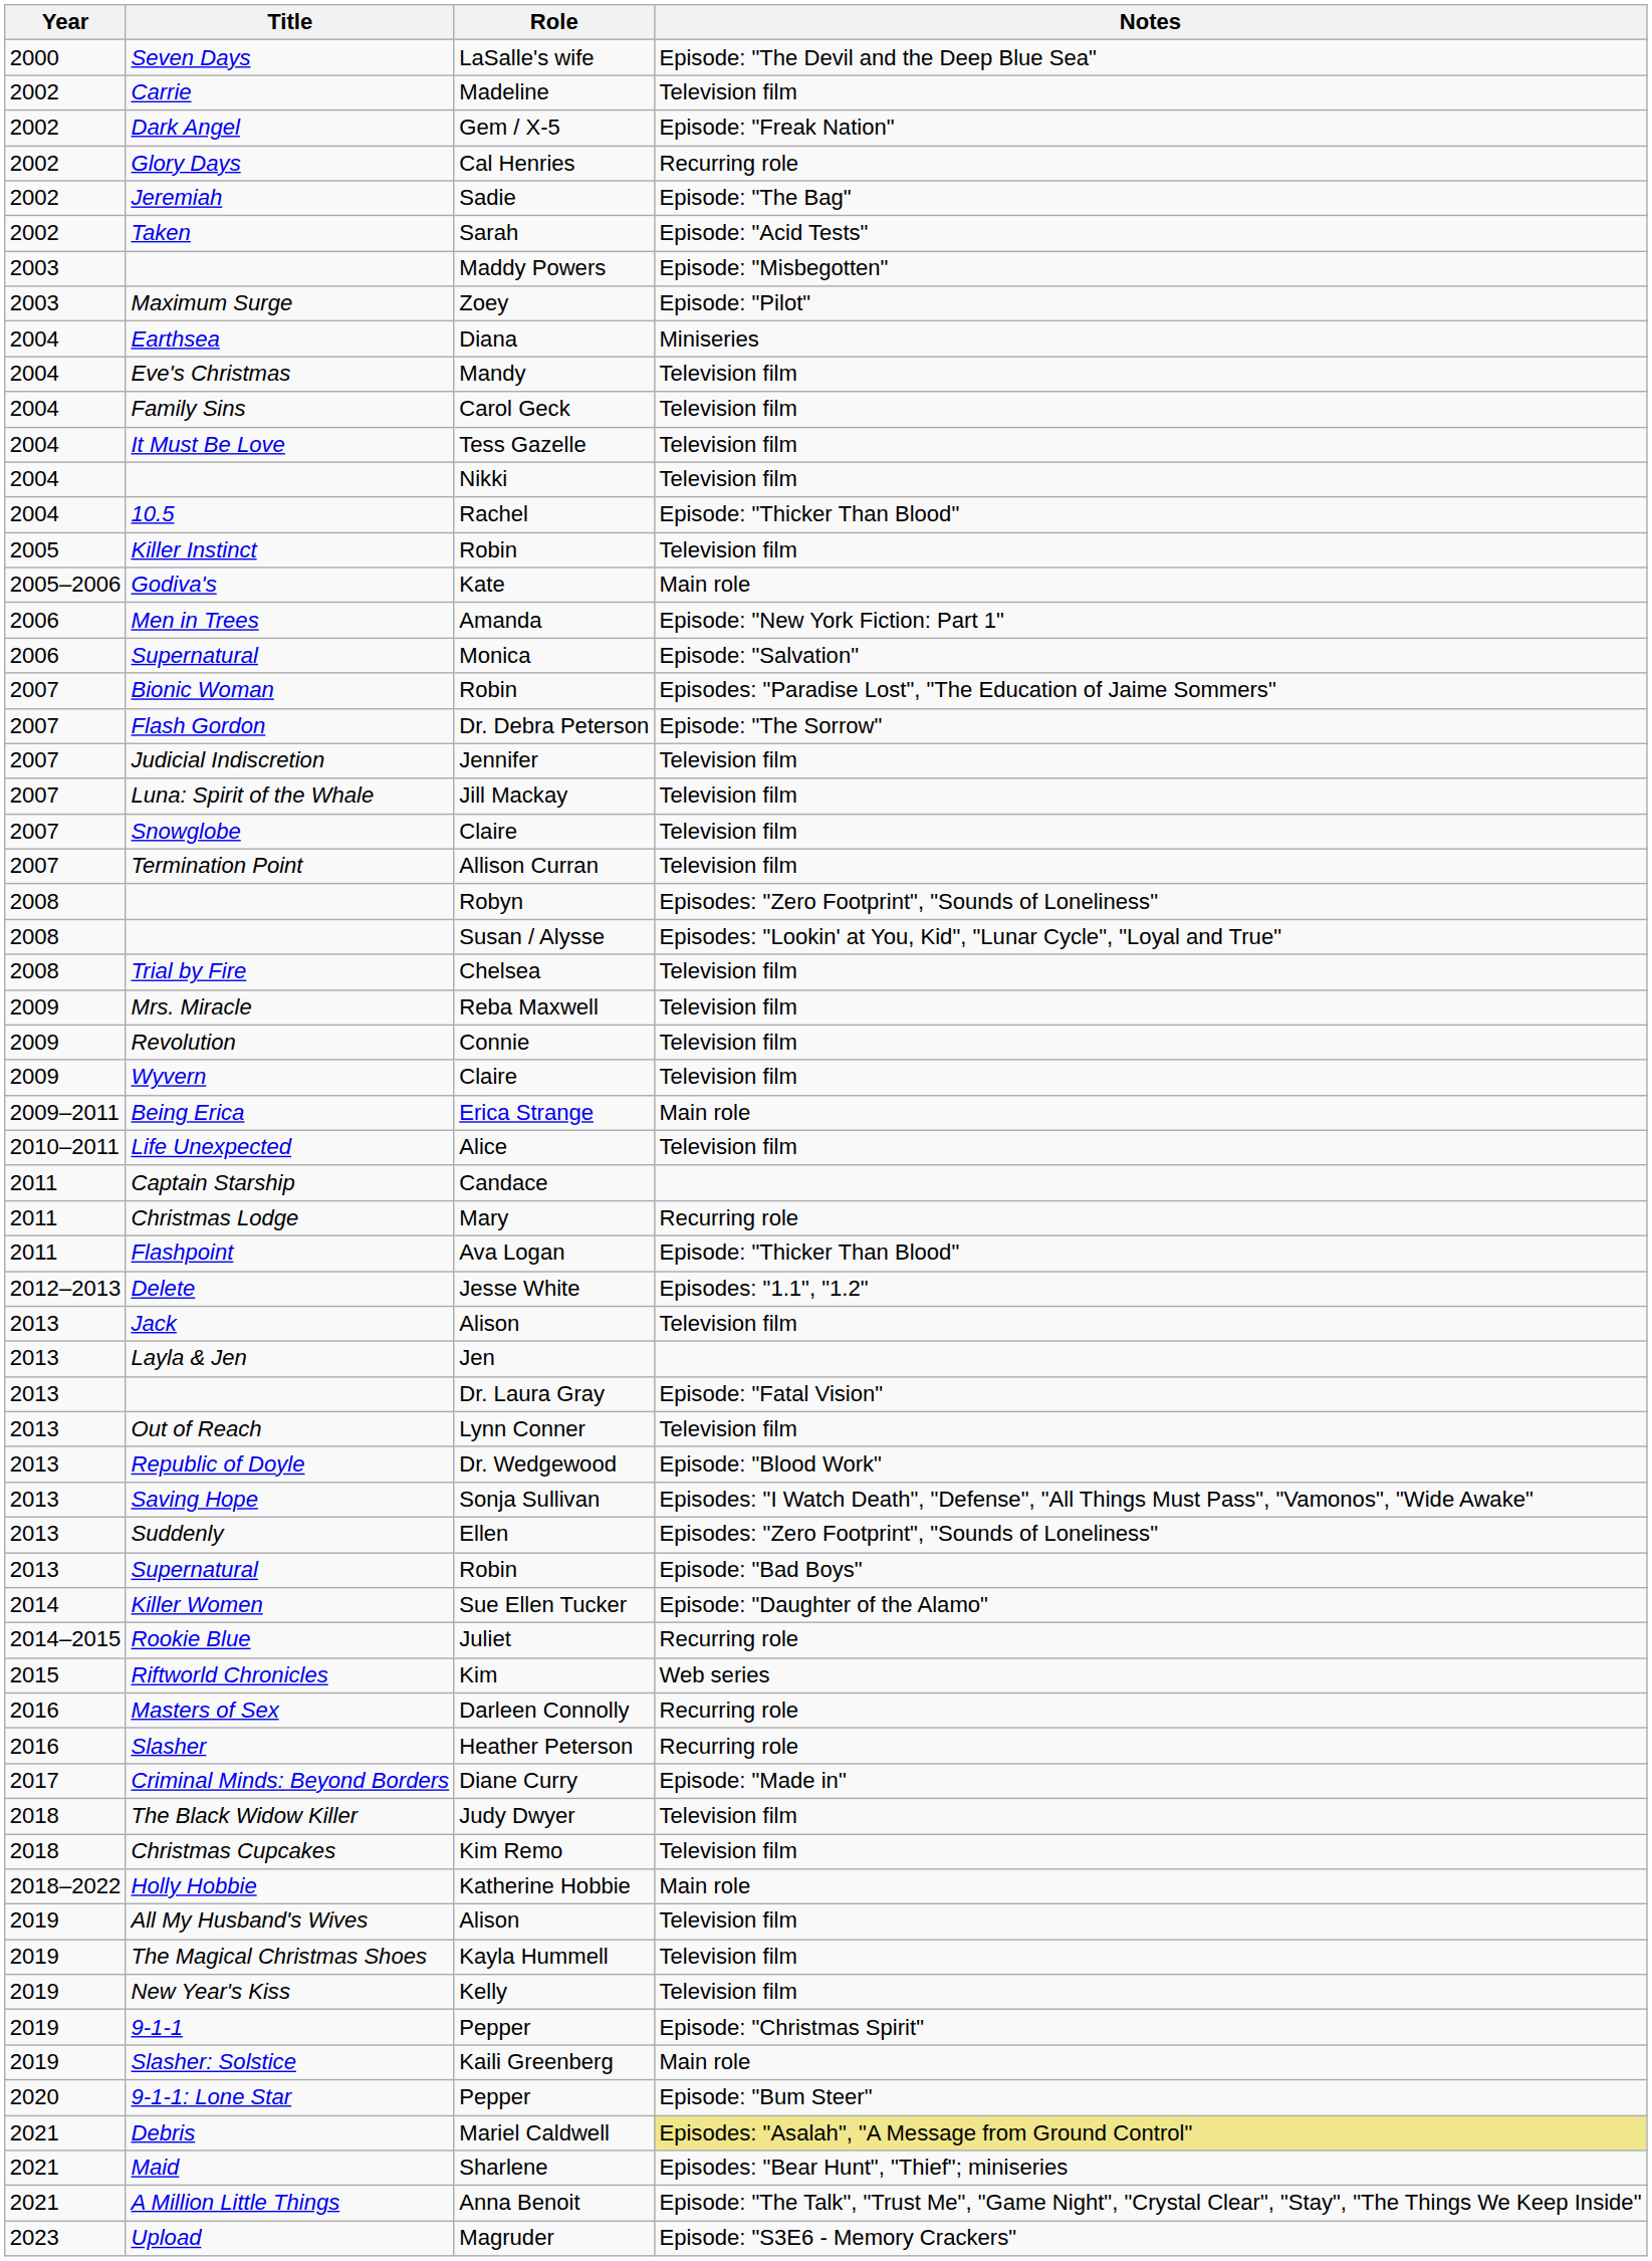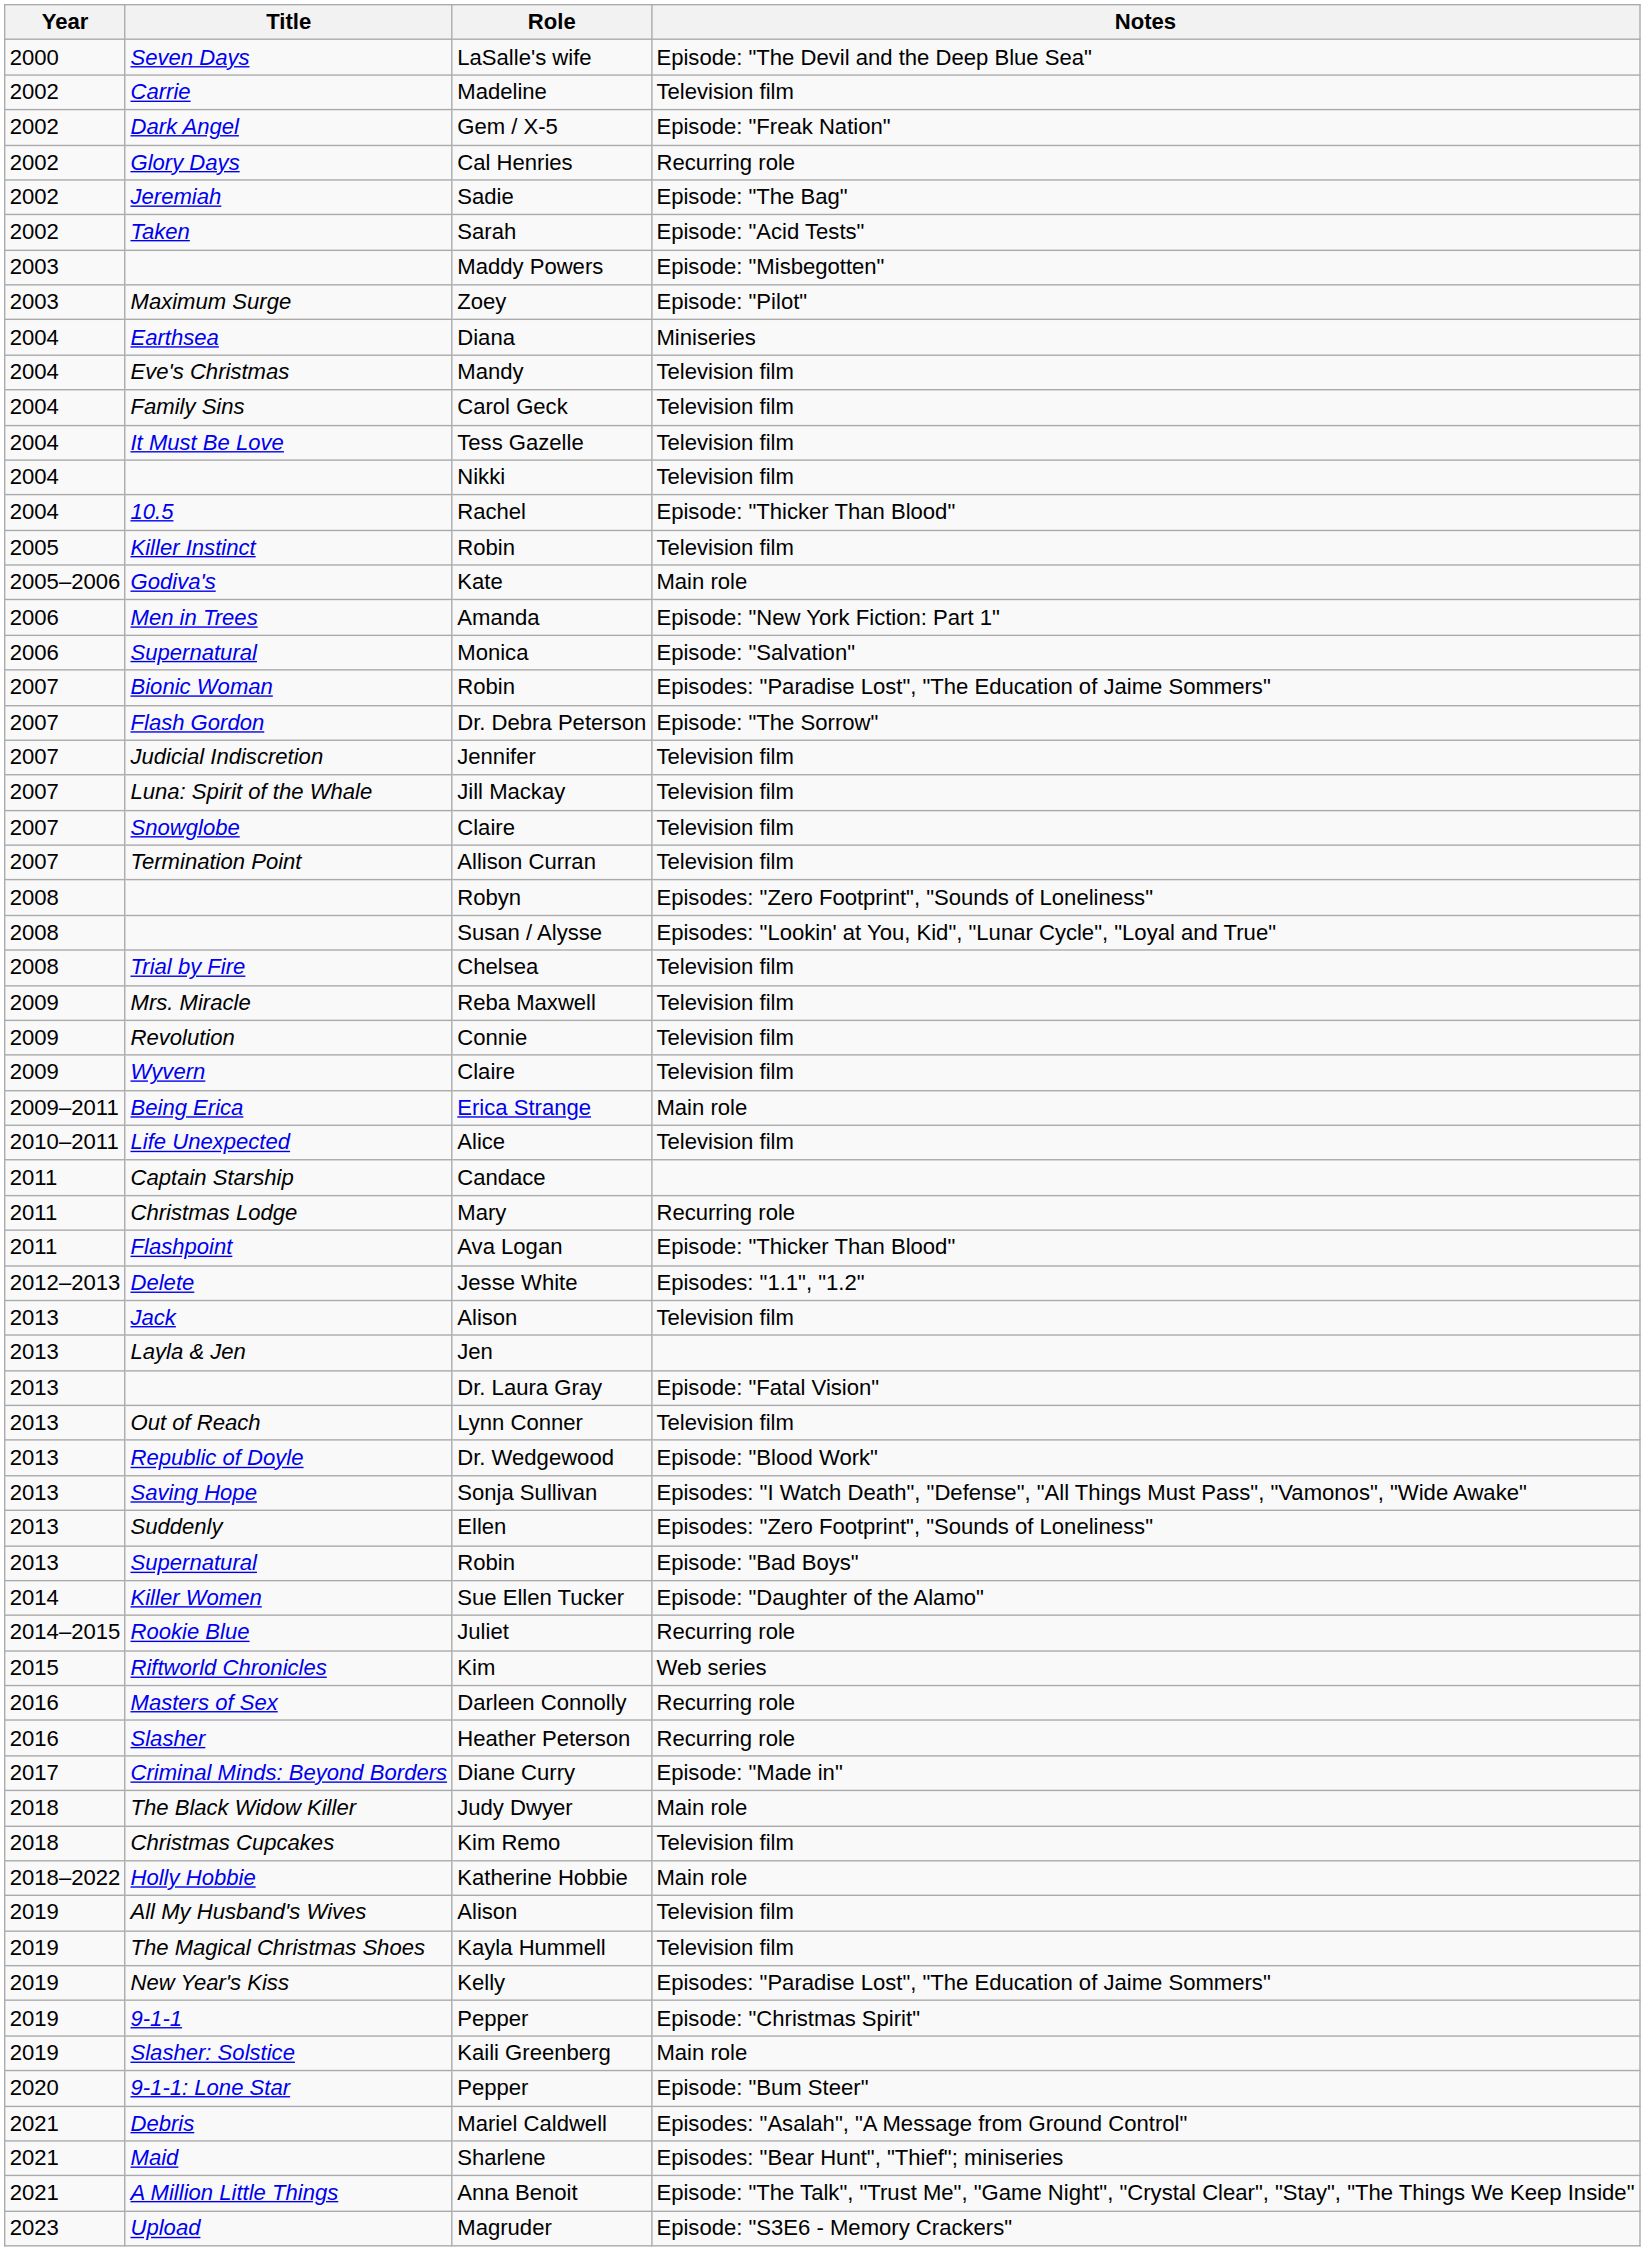 <table class="wikitable sortable">
 <tr>
 <th>Year</th>
 <th>Title</th>
 <th>Role</th>
 <th class="unsortable">Notes</th>
 </tr>
 <tr>
 <td>2000</td>
 <td><em><a href='#'>Seven Days</a></em></td>
 <td>LaSalle's wife</td>
 <td>Episode: "The Devil and the Deep Blue Sea"</td>
 </tr>
 <tr>
 <td>2002</td>
 <td><em><a href='#'>Carrie</a></em></td>
 <td>Madeline</td>
 <td>Television film</td>
 </tr>
 <tr>
 <td>2002</td>
 <td><em><a href='#'>Dark Angel</a></em></td>
 <td>Gem / X-5</td>
 <td>Episode: "Freak Nation"</td>
 </tr>
 <tr>
 <td>2002</td>
 <td><em><a href='#'>Glory Days</a></em></td>
 <td>Cal Henries</td>
 <td>Recurring role</td>
 </tr>
 <tr>
 <td>2002</td>
 <td><em><a href='#'>Jeremiah</a></em></td>
 <td>Sadie</td>
 <td>Episode: "The Bag"</td>
 </tr>
 <tr>
 <td>2002</td>
 <td><em><a href='#'>Taken</a></em></td>
 <td>Sarah</td>
 <td>Episode: "Acid Tests"</td>
 </tr>
 <tr>
 <td>2003</td>
 <td><em></em></td>
 <td>Maddy Powers</td>
 <td>Episode: "Misbegotten"</td>
 </tr>
 <tr>
 <td>2003</td>
 <td><em>Maximum Surge</em></td>
 <td>Zoey</td>
 <td>Episode: "Pilot"</td>
 </tr>
 <tr>
 <td>2004</td>
 <td><em><a href='#'>Earthsea</a></em></td>
 <td>Diana</td>
 <td>Miniseries</td>
 </tr>
 <tr>
 <td>2004</td>
 <td><em>Eve's Christmas</em></td>
 <td>Mandy</td>
 <td>Television film</td>
 </tr>
 <tr>
 <td>2004</td>
 <td><em>Family Sins</em></td>
 <td>Carol Geck</td>
 <td>Television film</td>
 </tr>
 <tr>
 <td>2004</td>
 <td><em><a href='#'>It Must Be Love</a></em></td>
 <td>Tess Gazelle</td>
 <td>Television film</td>
 </tr>
 <tr>
 <td>2004</td>
 <td><em></em></td>
 <td>Nikki</td>
 <td>Television film</td>
 </tr>
 <tr>
 <td>2004</td>
 <td data-sort-value="Ten Point Five"><em><a href='#'>10.5</a></em></td>
 <td>Rachel</td>
 <td>Episode: "Thicker Than Blood"</td>
 </tr>
 <tr>
 <td>2005</td>
 <td><em><a href='#'>Killer Instinct</a></em></td>
 <td>Robin</td>
 <td>Television film</td>
 </tr>
 <tr>
 <td>2005–2006</td>
 <td><em><a href='#'>Godiva's</a></em></td>
 <td>Kate</td>
 <td>Main role</td>
 </tr>
 <tr>
 <td>2006</td>
 <td><em><a href='#'>Men in Trees</a></em></td>
 <td>Amanda</td>
 <td>Episode: "New York Fiction: Part 1"</td>
 </tr>
 <tr>
 <td>2006</td>
 <td><em><a href='#'>Supernatural</a></em></td>
 <td>Monica</td>
 <td>Episode: "Salvation"</td>
 </tr>
 <tr>
 <td>2007</td>
 <td><em><a href='#'>Bionic Woman</a></em></td>
 <td>Robin</td>
 <td>Episodes: "Paradise Lost", "The Education of Jaime Sommers"</td>
 </tr>
 <tr>
 <td>2007</td>
 <td><em><a href='#'>Flash Gordon</a></em></td>
 <td>Dr. Debra Peterson</td>
 <td>Episode: "The Sorrow"</td>
 </tr>
 <tr>
 <td>2007</td>
 <td><em>Judicial Indiscretion</em></td>
 <td>Jennifer</td>
 <td>Television film</td>
 </tr>
 <tr>
 <td>2007</td>
 <td><em>Luna: Spirit of the Whale</em></td>
 <td>Jill Mackay</td>
 <td>Television film</td>
 </tr>
 <tr>
 <td>2007</td>
 <td><em><a href='#'>Snowglobe</a></em></td>
 <td>Claire</td>
 <td>Television film</td>
 </tr>
 <tr>
 <td>2007</td>
 <td><em>Termination Point</em></td>
 <td>Allison Curran</td>
 <td>Television film</td>
 </tr>
 <tr>
 <td>2008</td>
 <td><em></em></td>
 <td>Robyn</td>
 <td>Episodes: "Zero Footprint", "Sounds of Loneliness"</td>
 </tr>
 <tr>
 <td>2008</td>
 <td><em></em></td>
 <td>Susan / Alysse</td>
 <td>Episodes: "Lookin' at You, Kid", "Lunar Cycle", "Loyal and True"</td>
 </tr>
 <tr>
 <td>2008</td>
 <td><em><a href='#'>Trial by Fire</a></em></td>
 <td>Chelsea</td>
 <td>Television film</td>
 </tr>
 <tr>
 <td>2009</td>
 <td><em>Mrs. Miracle</em></td>
 <td>Reba Maxwell</td>
 <td>Television film</td>
 </tr>
 <tr>
 <td>2009</td>
 <td><em>Revolution</em></td>
 <td>Connie</td>
 <td>Television film</td>
 </tr>
 <tr>
 <td>2009</td>
 <td><em><a href='#'>Wyvern</a></em></td>
 <td>Claire</td>
 <td>Television film</td>
 </tr>
 <tr>
 <td>2009–2011</td>
 <td><em><a href='#'>Being Erica</a></em></td>
 <td><a href='#'>Erica Strange</a></td>
 <td>Main role</td>
 </tr>
 <tr>
 <td>2010–2011</td>
 <td><em><a href='#'>Life Unexpected</a></em></td>
 <td>Alice</td>
 <td>Television film</td>
 </tr>
 <tr>
 <td>2011</td>
 <td><em>Captain Starship</em></td>
 <td>Candace</td>
 <td></td>
 </tr>
 <tr>
 <td>2011</td>
 <td><em>Christmas Lodge</em></td>
 <td>Mary</td>
 <td>Recurring role</td>
 </tr>
 <tr>
 <td>2011</td>
 <td><em><a href='#'>Flashpoint</a></em></td>
 <td>Ava Logan</td>
 <td>Episode: "Thicker Than Blood"</td>
 </tr>
 <tr>
 <td>2012–2013</td>
 <td><em><a href='#'>Delete</a></em></td>
 <td>Jesse White</td>
 <td>Episodes: "1.1", "1.2"</td>
 </tr>
 <tr>
 <td>2013</td>
 <td><em><a href='#'>Jack</a></em></td>
 <td>Alison</td>
 <td>Television film</td>
 </tr>
 <tr>
 <td>2013</td>
 <td><em>Layla & Jen</em></td>
 <td>Jen</td>
 <td></td>
 </tr>
 <tr>
 <td>2013</td>
 <td><em></em></td>
 <td>Dr. Laura Gray</td>
 <td>Episode: "Fatal Vision"</td>
 </tr>
 <tr>
 <td>2013</td>
 <td><em>Out of Reach</em></td>
 <td>Lynn Conner</td>
 <td>Television film</td>
 </tr>
 <tr>
 <td>2013</td>
 <td><em><a href='#'>Republic of Doyle</a></em></td>
 <td>Dr. Wedgewood</td>
 <td>Episode: "Blood Work"</td>
 </tr>
 <tr>
 <td>2013</td>
 <td><em><a href='#'>Saving Hope</a></em></td>
 <td>Sonja Sullivan</td>
 <td>Episodes: "I Watch Death", "Defense", "All Things Must Pass", "Vamonos", "Wide Awake"</td>
 </tr>
 <tr>
 <td>2013</td>
 <td><em>Suddenly</em></td>
 <td>Ellen</td>
 <td>Episodes: "Zero Footprint", "Sounds of Loneliness"</td>
 </tr>
 <tr>
 <td>2013</td>
 <td><em><a href='#'>Supernatural</a></em></td>
 <td>Robin</td>
 <td>Episode: "Bad Boys"</td>
 </tr>
 <tr>
 <td>2014</td>
 <td><em><a href='#'>Killer Women</a></em></td>
 <td>Sue Ellen Tucker</td>
 <td>Episode: "Daughter of the Alamo"</td>
 </tr>
 <tr>
 <td>2014–2015</td>
 <td><em><a href='#'>Rookie Blue</a></em></td>
 <td>Juliet</td>
 <td>Recurring role</td>
 </tr>
 <tr>
 <td>2015</td>
 <td><em><a href='#'>Riftworld Chronicles</a></em></td>
 <td>Kim</td>
 <td>Web series</td>
 </tr>
 <tr>
 <td>2016</td>
 <td><em><a href='#'>Masters of Sex</a></em></td>
 <td>Darleen Connolly</td>
 <td>Recurring role</td>
 </tr>
 <tr>
 <td>2016</td>
 <td><em><a href='#'>Slasher</a></em></td>
 <td>Heather Peterson</td>
 <td>Recurring role</td>
 </tr>
 <tr>
 <td>2017</td>
 <td><em><a href='#'>Criminal Minds: Beyond Borders</a></em></td>
 <td>Diane Curry</td>
 <td>Episode: "Made in"</td>
 </tr>
 <tr>
 <td>2018</td>
 <td data-sort-value="Black Widow Killer, The"><em>The Black Widow Killer</em></td>
 <td>Judy Dwyer</td>
-<td>Television film</td>
+<td>Main role</td>
 </tr>
 <tr>
 <td>2018</td>
 <td><em>Christmas Cupcakes</em></td>
 <td>Kim Remo</td>
 <td>Television film</td>
 </tr>
 <tr>
 <td>2018–2022</td>
 <td><em><a href='#'>Holly Hobbie</a></em></td>
 <td>Katherine Hobbie</td>
 <td>Main role</td>
 </tr>
 <tr>
 <td>2019</td>
 <td><em>All My Husband's Wives</em></td>
 <td>Alison</td>
 <td>Television film</td>
 </tr>
 <tr>
 <td>2019</td>
 <td data-sort-value="Magical Christmas Shoes, The"><em>The Magical Christmas Shoes</em></td>
 <td>Kayla Hummell</td>
 <td>Television film</td>
 </tr>
 <tr>
 <td>2019</td>
 <td><em>New Year's Kiss</em></td>
 <td>Kelly</td>
-<td>Television film</td>
+<td>Episodes: "Paradise Lost", "The Education of Jaime Sommers"</td>
 </tr>
 <tr>
 <td>2019</td>
 <td data-sort-value="Nine-One-One"><em><a href='#'>9-1-1</a></em></td>
 <td>Pepper</td>
 <td>Episode: "Christmas Spirit"</td>
 </tr>
 <tr>
 <td>2019</td>
 <td><em><a href='#'>Slasher: Solstice</a></em></td>
 <td>Kaili Greenberg</td>
 <td>Main role</td>
 </tr>
 <tr>
 <td>2020</td>
 <td data-sort-value="Nine-One-One: Lone Star"><em><a href='#'>9-1-1: Lone Star</a></em></td>
 <td>Pepper</td>
 <td>Episode: "Bum Steer"</td>
 </tr>
 <tr>
 <td>2021</td>
 <td><em><a href='#'>Debris</a></em></td>
 <td>Mariel Caldwell</td>
-<td style="background: khaki;">Episodes: "Asalah", "A Message from Ground Control"</td>
+<td>Episodes: "Asalah", "A Message from Ground Control"</td>
 </tr>
 <tr>
 <td>2021</td>
 <td><em><a href='#'>Maid</a></em></td>
 <td>Sharlene</td>
 <td>Episodes: "Bear Hunt", "Thief"; miniseries</td>
 </tr>
 <tr>
 <td>2021</td>
 <td data-sort-value="Million Little Things, A"><em><a href='#'>A Million Little Things</a></em></td>
 <td>Anna Benoit</td>
 <td>Episode: "The Talk", "Trust Me", "Game Night", "Crystal Clear", "Stay", "The Things We Keep Inside"</td>
 </tr>
 <tr>
 <td>2023</td>
 <td><em><a href='#'>Upload</a></em></td>
 <td>Magruder</td>
 <td>Episode: "S3E6 - Memory Crackers"</td>
 </tr>
 </table>
